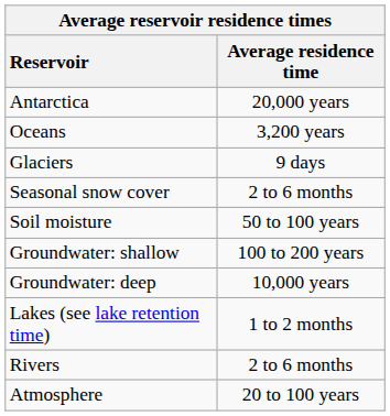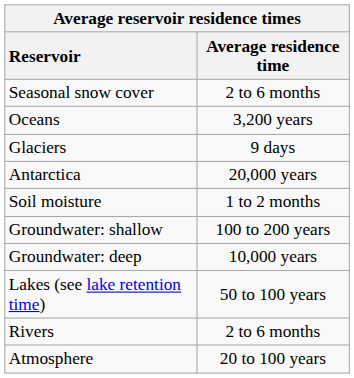 <table class="wikitable collapsible collapsed" style="margin-left:1em; text-align:center" align="right" width=320px>
 <tr>
 <th colspan=2>Average reservoir residence times </th>
 </tr>
 <tr>
 <th style="text-align:left">Reservoir</th>
 <th>Average residence time</th>
 </tr>
 <tr>
-<td style="text-align:left">Antarctica</td>
-<td>20,000 years</td>
+<td style="text-align:left">Seasonal snow cover</td>
+<td>2 to 6 months</td>
 </tr>
 <tr>
 <td style="text-align:left">Oceans</td>
 <td>3,200 years</td>
 </tr>
 <tr>
 <td style="text-align:left">Glaciers</td>
 <td>9 days</td>
 </tr>
 <tr>
-<td style="text-align:left">Seasonal snow cover</td>
-<td>2 to 6 months</td>
+<td style="text-align:left">Antarctica</td>
+<td>20,000 years</td>
 </tr>
 <tr>
 <td style="text-align:left">Soil moisture</td>
-<td>50 to 100 years</td>
+<td>1 to 2 months</td>
 </tr>
 <tr>
 <td style="text-align:left">Groundwater: shallow</td>
 <td>100 to 200 years</td>
 </tr>
 <tr>
 <td style="text-align:left">Groundwater: deep</td>
 <td>10,000 years</td>
 </tr>
 <tr>
 <td style="text-align:left">Lakes (see <a href='#'>lake retention time</a>)</td>
-<td>1 to 2 months</td>
+<td>50 to 100 years</td>
 </tr>
 <tr>
 <td style="text-align:left">Rivers</td>
 <td>2 to 6 months</td>
 </tr>
 <tr>
 <td style="text-align:left">Atmosphere</td>
 <td>20 to 100 years</td>
 </tr>
 </table>
